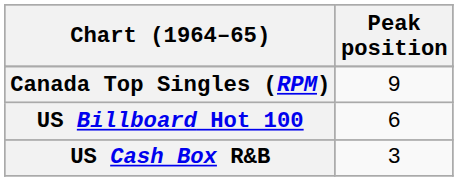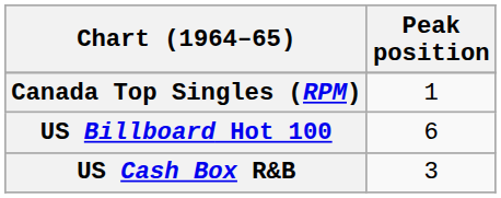 <table class="wikitable plainrowheaders" style="text-align:center;">
 <tr>
 <th scope="col">Chart (1964–65)</th>
 <th scope="col">Peak<br> position</th>
 </tr>
 <tr>
 </tr>
 <tr>
 <th scope="row">Canada Top Singles (<em><a href='#'>RPM</a></em>)</th>
-<td align="center">9</td>
+<td align="center">1</td>
 </tr>
 <tr>
 <th scope="row">US <a href='#'><em>Billboard</em> Hot 100</a></th>
 <td align="center">6</td>
 </tr>
 <tr>
 <th scope="row">US <a href='#'><em>Cash Box</em></a> R&B</th>
 <td align="center">3</td>
 </tr>
 </table>
